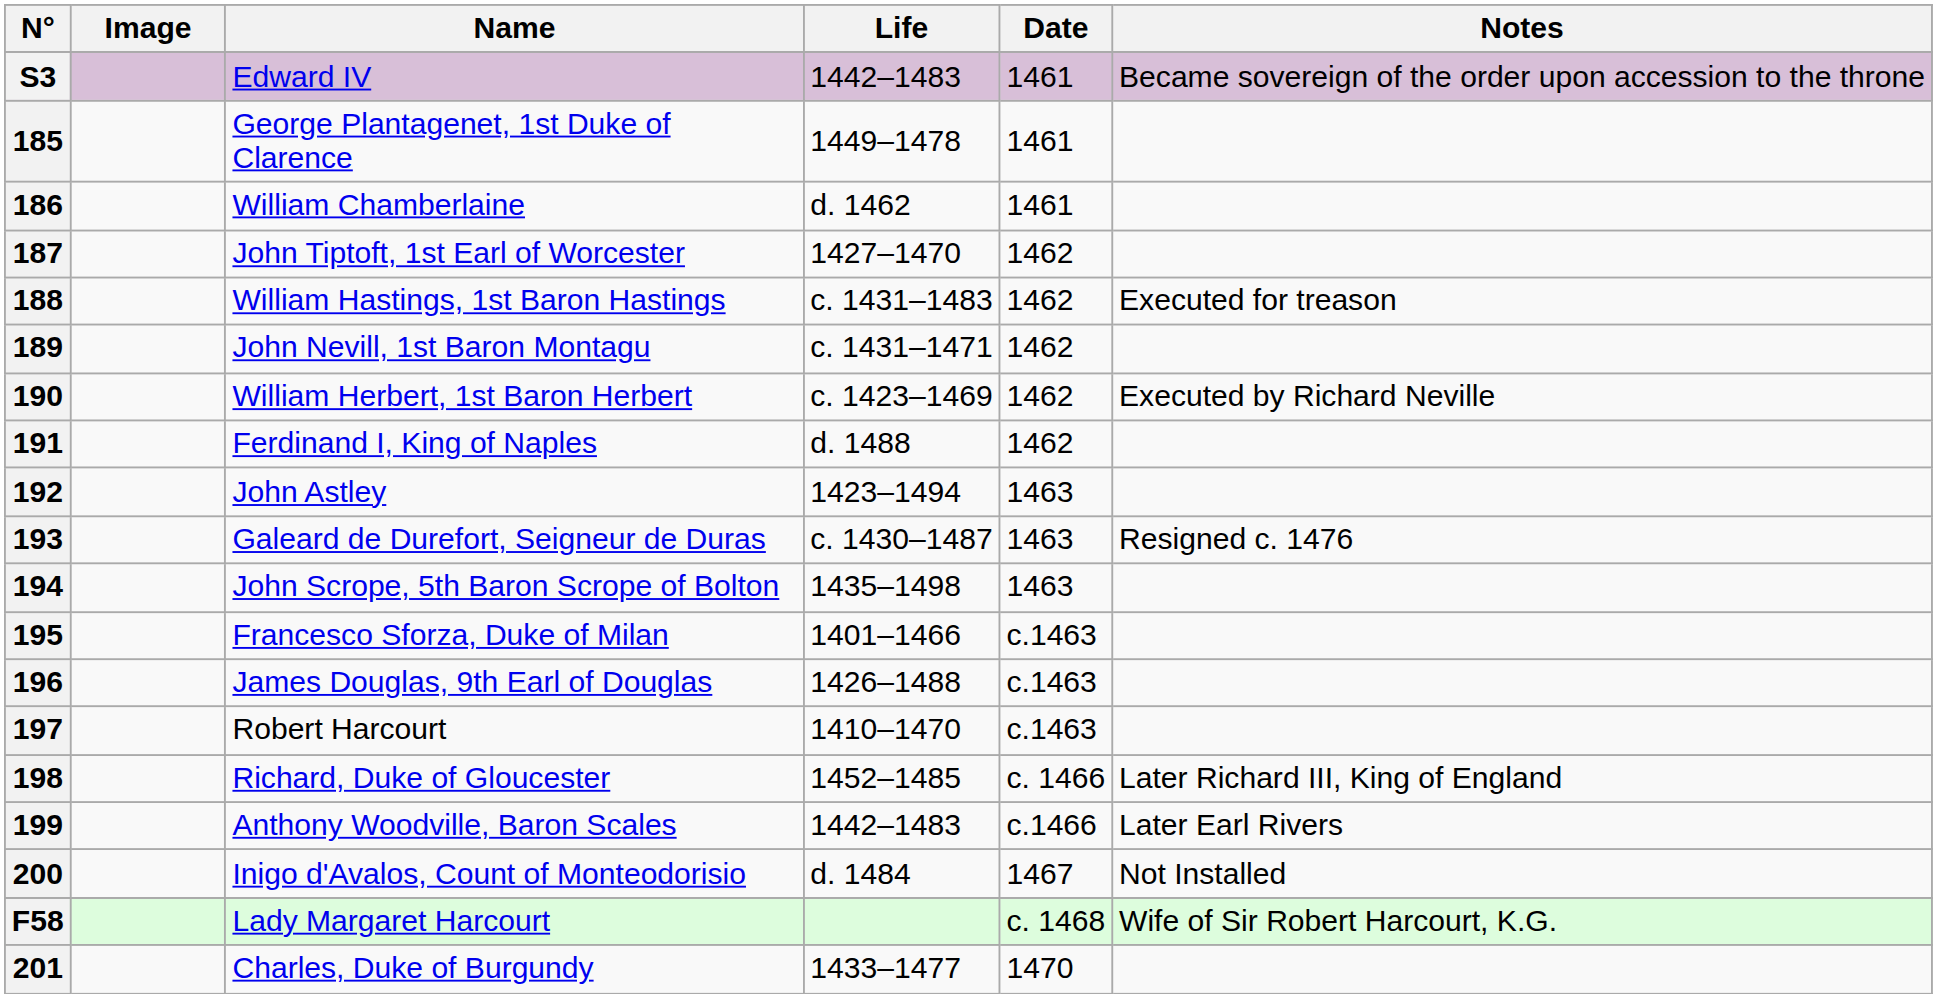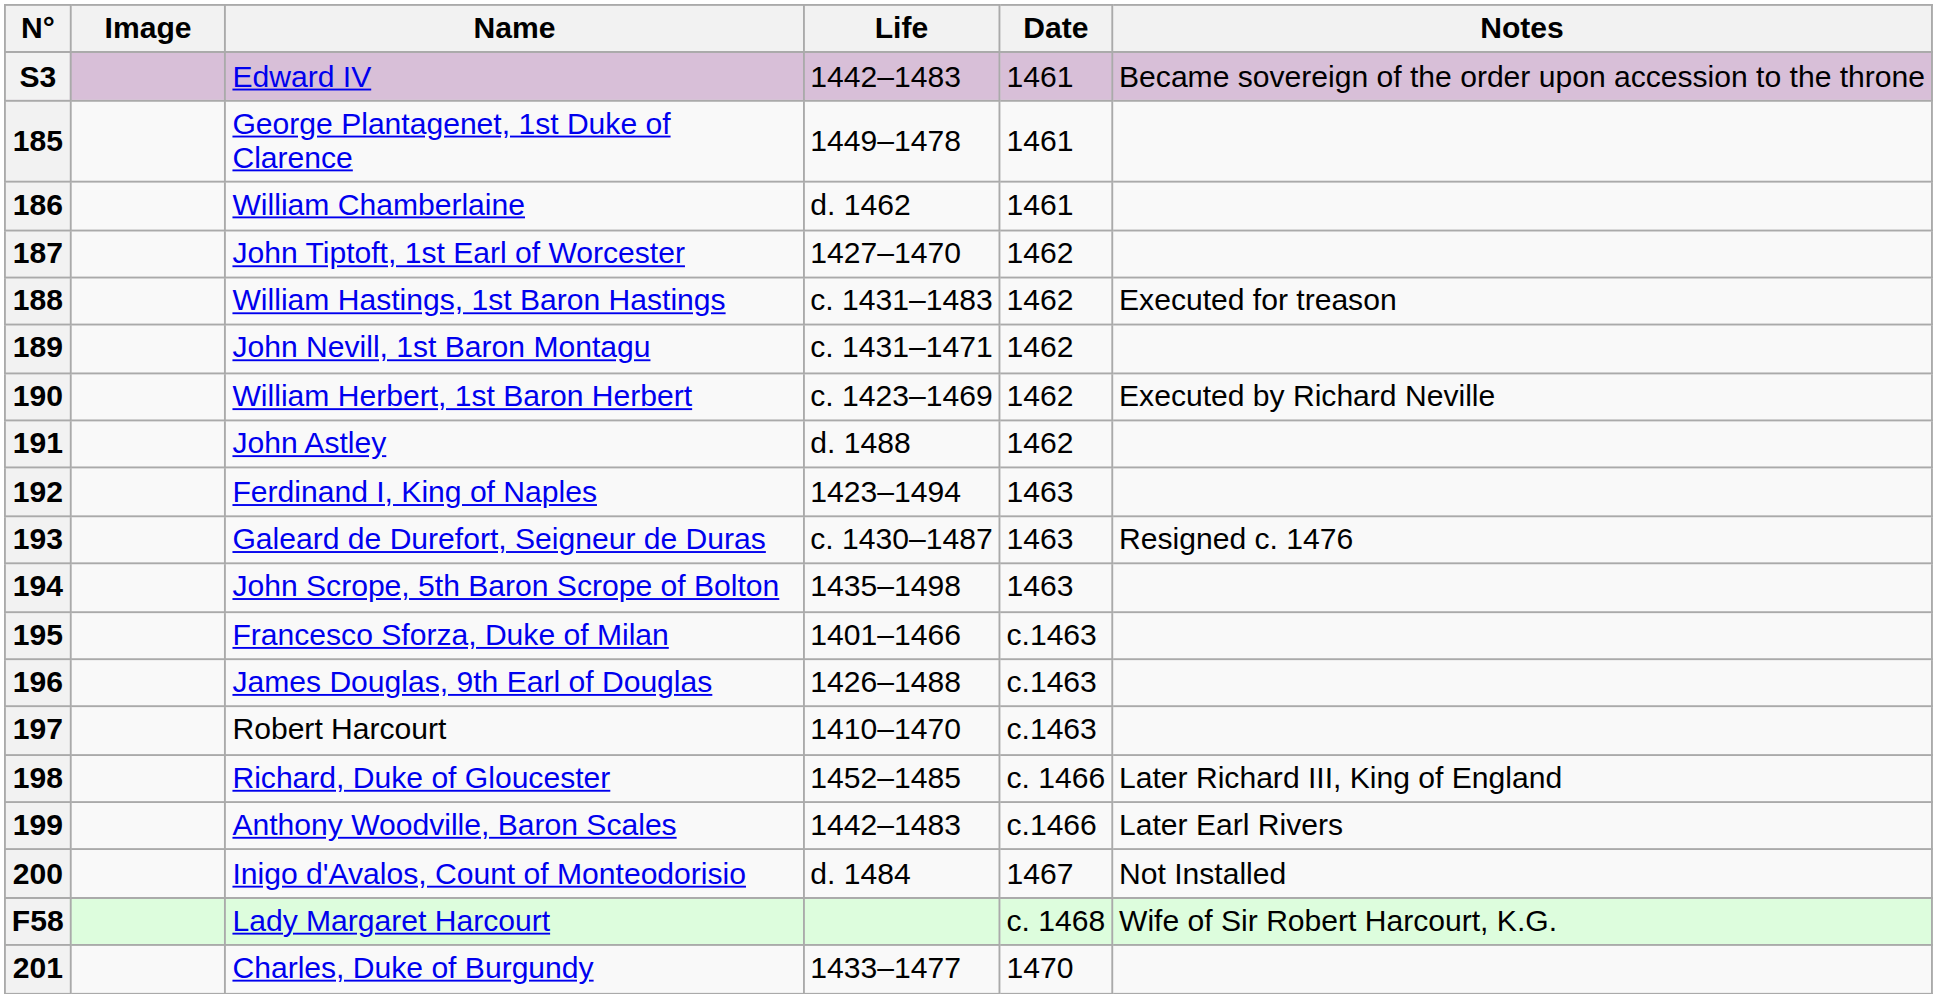 <table class="wikitable">
 <tr>
 <th>N°</th>
 <th style="width: 75px;">Image</th>
 <th style="width: 300px;">Name</th>
 <th>Life</th>
 <th>Date</th>
 <th>Notes</th>
 </tr>
 <tr id="Edward IV 1">
 </tr>
 <tr bgcolor="#D8BFD8">
 <th>S3</th>
 <td></td>
 <td><a href='#'>Edward IV</a></td>
 <td>1442–1483</td>
 <td>1461</td>
 <td>Became sovereign of the order upon accession to the throne</td>
 </tr>
 <tr>
 <th>185</th>
 <td></td>
 <td><a href='#'>George Plantagenet, 1st Duke of Clarence</a></td>
 <td>1449–1478</td>
 <td>1461</td>
 <td></td>
 </tr>
 <tr>
 <th>186</th>
 <td></td>
 <td><a href='#'>William Chamberlaine</a></td>
 <td>d. 1462</td>
 <td>1461</td>
 <td></td>
 </tr>
 <tr>
 <th>187</th>
 <td></td>
 <td><a href='#'>John Tiptoft, 1st Earl of Worcester</a></td>
 <td>1427–1470</td>
 <td>1462</td>
 <td></td>
 </tr>
 <tr>
 <th>188</th>
 <td></td>
 <td><a href='#'>William Hastings, 1st Baron Hastings</a></td>
 <td>c. 1431–1483</td>
 <td>1462</td>
 <td>Executed for treason</td>
 </tr>
 <tr>
 <th>189</th>
 <td></td>
 <td><a href='#'>John Nevill, 1st Baron Montagu</a></td>
 <td>c. 1431–1471</td>
 <td>1462</td>
 <td></td>
 </tr>
 <tr>
 <th>190</th>
 <td></td>
 <td><a href='#'>William Herbert, 1st Baron Herbert</a></td>
 <td>c. 1423–1469</td>
 <td>1462</td>
 <td>Executed by Richard Neville</td>
 </tr>
 <tr>
 <th>191</th>
 <td></td>
-<td><a href='#'>Ferdinand I, King of Naples</a></td>
+<td><a href='#'>John Astley</a></td>
 <td>d. 1488</td>
 <td>1462</td>
 <td></td>
 </tr>
 <tr>
 <th>192</th>
 <td></td>
-<td><a href='#'>John Astley</a></td>
+<td><a href='#'>Ferdinand I, King of Naples</a></td>
 <td>1423–1494</td>
 <td>1463</td>
 <td></td>
 </tr>
 <tr>
 <th>193</th>
 <td></td>
 <td><a href='#'>Galeard de Durefort, Seigneur de Duras</a></td>
 <td>c. 1430–1487</td>
 <td>1463</td>
 <td>Resigned c. 1476</td>
 </tr>
 <tr>
 <th>194</th>
 <td></td>
 <td><a href='#'>John Scrope, 5th Baron Scrope of Bolton</a></td>
 <td>1435–1498</td>
 <td>1463</td>
 <td></td>
 </tr>
 <tr>
 <th>195</th>
 <td></td>
 <td><a href='#'>Francesco Sforza, Duke of Milan</a></td>
 <td>1401–1466</td>
 <td>c.1463</td>
 <td></td>
 </tr>
 <tr>
 <th>196</th>
 <td></td>
 <td><a href='#'>James Douglas, 9th Earl of Douglas</a></td>
 <td>1426–1488</td>
 <td>c.1463</td>
 <td></td>
 </tr>
 <tr>
 <th>197</th>
 <td></td>
 <td>Robert Harcourt</td>
 <td>1410–1470</td>
 <td>c.1463</td>
 <td></td>
 </tr>
 <tr>
 <th>198</th>
 <td></td>
 <td><a href='#'>Richard, Duke of Gloucester</a></td>
 <td>1452–1485</td>
 <td>c. 1466</td>
 <td>Later Richard III, King of England</td>
 </tr>
 <tr>
 <th>199</th>
 <td></td>
 <td><a href='#'>Anthony Woodville, Baron Scales</a></td>
 <td>1442–1483</td>
 <td>c.1466</td>
 <td>Later Earl Rivers</td>
 </tr>
 <tr>
 <th>200</th>
 <td></td>
 <td><a href='#'>Inigo d'Avalos, Count of Monteodorisio</a></td>
 <td>d. 1484</td>
 <td>1467</td>
 <td>Not Installed</td>
 </tr>
 <tr>
 </tr>
 <tr bgcolor="#DDFDDD">
 <th>F58</th>
 <td></td>
 <td><a href='#'>Lady Margaret Harcourt</a></td>
 <td></td>
 <td>c. 1468</td>
 <td>Wife of Sir Robert Harcourt, K.G.</td>
 </tr>
 <tr>
 <th>201</th>
 <td></td>
 <td><a href='#'>Charles, Duke of Burgundy</a></td>
 <td>1433–1477</td>
 <td>1470</td>
 <td></td>
 </tr>
 </table>
